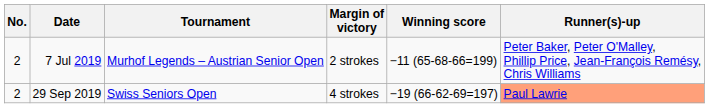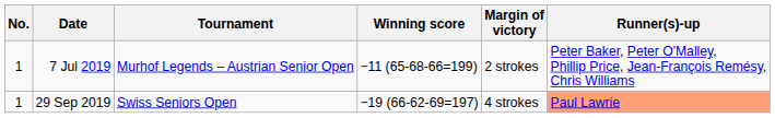 <table class="wikitable" style="font-size:95%;">
 <tr>
 <th>No.</th>
 <th>Date</th>
 <th>Tournament</th>
+<th>Winning score</th>
 <th>Margin of<br>victory</th>
-<th>Winning score</th>
 <th>Runner(s)-up</th>
 </tr>
 <tr>
-<td align=center>2</td>
+<td align=center>1</td>
 <td align=right>7 Jul <a href='#'>2019</a></td>
 <td><a href='#'>Murhof Legends – Austrian Senior Open</a></td>
+<td>−11 (65-68-66=199)</td>
 <td>2 strokes</td>
-<td>−11 (65-68-66=199)</td>
 <td> <a href='#'>Peter Baker</a>,  <a href='#'>Peter O'Malley</a>,<br> <a href='#'>Phillip Price</a>,  <a href='#'>Jean-François Remésy</a>,<br> <a href='#'>Chris Williams</a></td>
 </tr>
 <tr>
-<td align=center>2</td>
+<td align=center>1</td>
 <td align=right>29 Sep 2019</td>
 <td><a href='#'>Swiss Seniors Open</a></td>
+<td>−19 (66-62-69=197)</td>
 <td>4 strokes</td>
-<td>−19 (66-62-69=197)</td>
 <td style="background: lightsalmon;"> <a href='#'>Paul Lawrie</a></td>
 </tr>
 </table>
